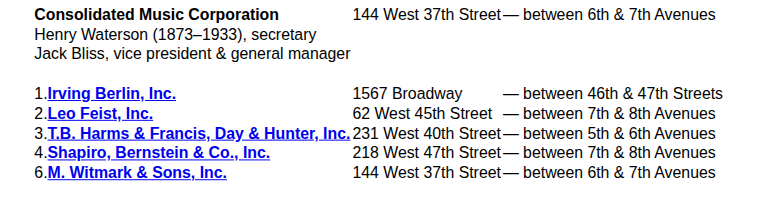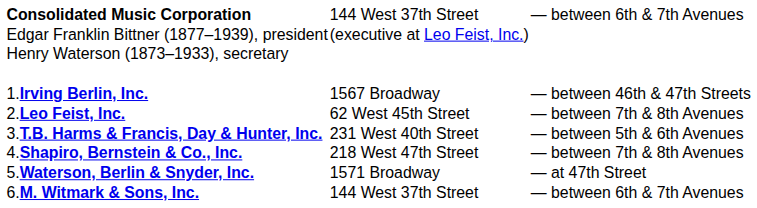 <table border="0" cellpadding="0" style="border:0px solid white; color: black; background-color: white; margin: 1em auto 1em auto;">
 <tr valign="bottom" style="text-align:left">
 <td><strong>Consolidated Music Corporation</strong></td>
 <td>144 West 37th Street</td>
 <td style="text-align:left">— between 6th & 7th Avenues</td>
 </tr>
 <tr valign="bottom" style="text-align:left">
-<td>Henry Waterson (1873–1933), secretary</td>
-<td></td>
-<td></td>
+<td>Edgar Franklin Bittner (1877–1939), president</td>
+<td>(executive at <a href='#'>Leo Feist, Inc.</a>)</td>
+<td style="text-align:left"></td>
 </tr>
 <tr valign="bottom" style="text-align:left">
-<td>Jack Bliss, vice president & general manager</td>
+<td>Henry Waterson (1873–1933), secretary</td>
 <td></td>
 <td></td>
 </tr>
 <tr valign="bottom" style="text-align:left">
 <td colspan="3"><br></td>
 </tr>
 <tr valign="center" style="text-align:left">
 <td>1.<strong><a href='#'>Irving Berlin, Inc.</a></strong></td>
 <td>1567 Broadway</td>
 <td style="text-align:left">— between 46th & 47th Streets</td>
 </tr>
 <tr valign="center" style="text-align:left">
 <td>2.<strong><a href='#'>Leo Feist, Inc.</a></strong></td>
 <td>62 West 45th Street</td>
 <td style="text-align:left">— between 7th & 8th Avenues</td>
 </tr>
 <tr valign="center" style="text-align:left">
 <td>3.<strong><a href='#'>T.B. Harms & Francis, Day & Hunter, Inc.</a></strong></td>
 <td>231 West 40th Street</td>
 <td style="text-align:v">— between 5th & 6th Avenues</td>
 </tr>
 <tr valign="center" style="text-align:left">
 <td>4.<strong><a href='#'>Shapiro, Bernstein & Co., Inc.</a></strong></td>
 <td>218 West 47th Street</td>
 <td style="text-align:left">— between 7th & 8th Avenues</td>
 </tr>
 <tr valign="center" style="text-align:left">
+<td>5.<strong><a href='#'>Waterson, Berlin & Snyder, Inc.</a></strong></td>
+<td>1571 Broadway</td>
+<td style="text-align:left">— at 47th Street</td>
+</tr>
+<tr valign="center" style="text-align:left">
 <td>6.<strong><a href='#'>M. Witmark & Sons, Inc.</a></strong></td>
 <td>144 West 37th Street</td>
 <td style="text-align:left">— between 6th & 7th Avenues</td>
 </tr>
 </table>
